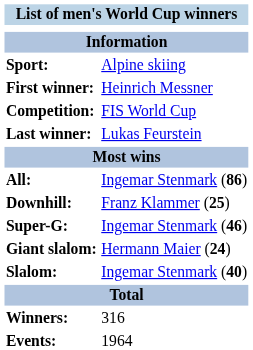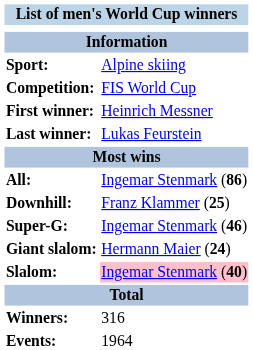 <table border=0 class="toccolours float-right" align="right" style="margin:0 0 0.5em 1em; font-size: 85%;">
 <tr>
 <th bgcolor=#BCD4E6 colspan=2 align="center">List of men's World Cup winners</th>
 </tr>
 <tr>
 <td align="center" colspan=2></td>
 </tr>
 <tr>
 <th bgcolor=#b0c4de colspan=2 align="center">Information</th>
 </tr>
 <tr>
 <td><strong>Sport:</strong></td>
 <td><a href='#'>Alpine skiing</a></td>
 </tr>
 <tr>
+<td><strong>Competition:</strong></td>
+<td><a href='#'>FIS World Cup</a></td>
+</tr>
+<tr>
 <td><strong>First winner:</strong></td>
 <td> <a href='#'>Heinrich Messner</a></td>
-</tr>
-<tr>
-<td><strong>Competition:</strong></td>
-<td><a href='#'>FIS World Cup</a></td>
 </tr>
 <tr>
 <td><strong>Last winner:</strong></td>
 <td> <a href='#'>Lukas Feurstein</a></td>
 </tr>
 <tr>
 <th bgcolor=#b0c4de colspan=2 align="center">Most wins</th>
 </tr>
 <tr>
 <td><strong>All:</strong></td>
 <td> <a href='#'>Ingemar Stenmark</a> (<strong>86</strong>)</td>
 </tr>
 <tr>
 <td><strong>Downhill:</strong></td>
 <td> <a href='#'>Franz Klammer</a> (<strong>25</strong>)</td>
 </tr>
 <tr>
 <td><strong>Super-G:</strong></td>
 <td> <a href='#'>Ingemar Stenmark</a> (<strong>46</strong>)</td>
 </tr>
 <tr>
 <td><strong>Giant slalom:</strong></td>
 <td> <a href='#'>Hermann Maier</a> (<strong>24</strong>)</td>
 </tr>
 <tr>
 <td><strong>Slalom:</strong></td>
-<td> <a href='#'>Ingemar Stenmark</a> (<strong>40</strong>)</td>
+<td style="background: pink;"> <a href='#'>Ingemar Stenmark</a> (<strong>40</strong>)</td>
 </tr>
 <tr>
 <th bgcolor=#b0c4de colspan=2 align="center">Total</th>
 </tr>
 <tr>
 <td><strong>Winners:</strong></td>
 <td>316</td>
 </tr>
 <tr>
 <td><strong>Events:</strong></td>
 <td>1964</td>
 </tr>
 </table>
